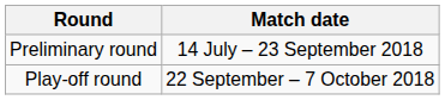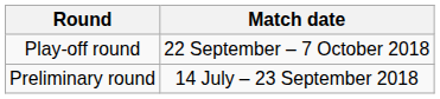 <table class="wikitable" style="text-align:center">
 <tr>
 <th>Round</th>
 <th>Match date</th>
 </tr>
 <tr>
+<td>Play-off round</td>
+<td>22 September – 7 October 2018</td>
+</tr>
+<tr>
 <td>Preliminary round</td>
 <td>14 July – 23 September 2018</td>
 </tr>
-<tr>
-<td>Play-off round</td>
-<td>22 September – 7 October 2018</td>
-</tr>
 </table>
